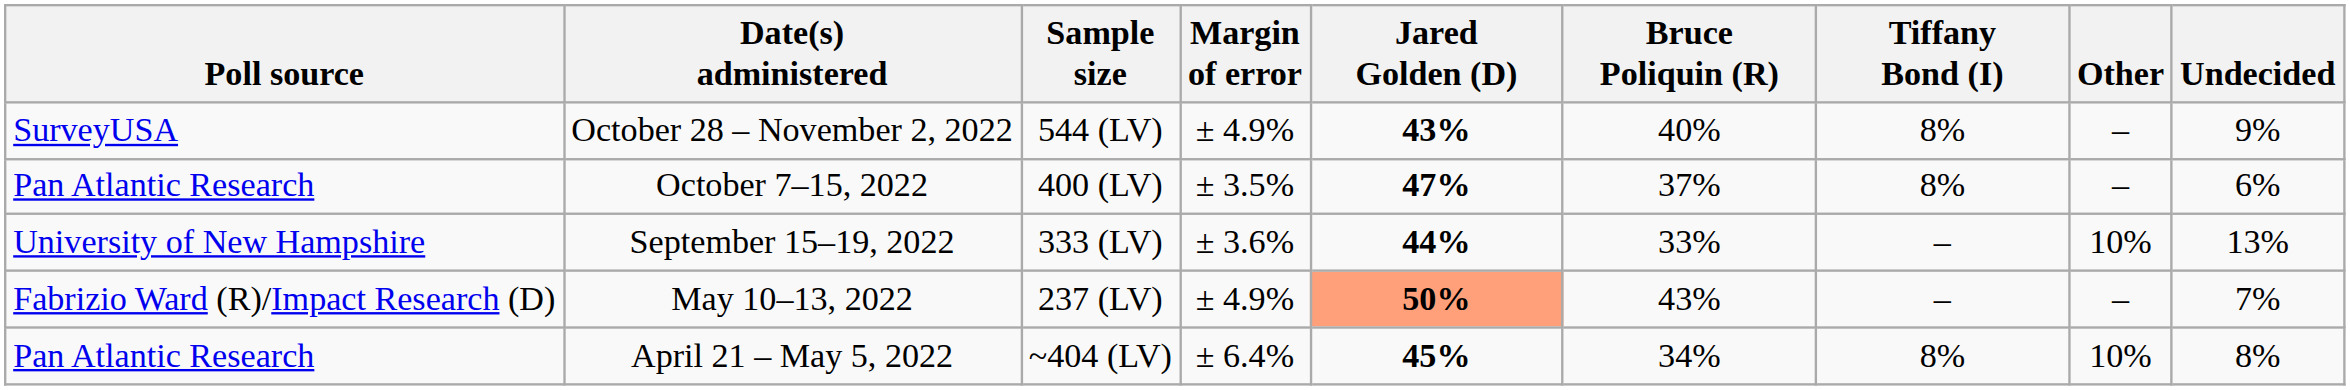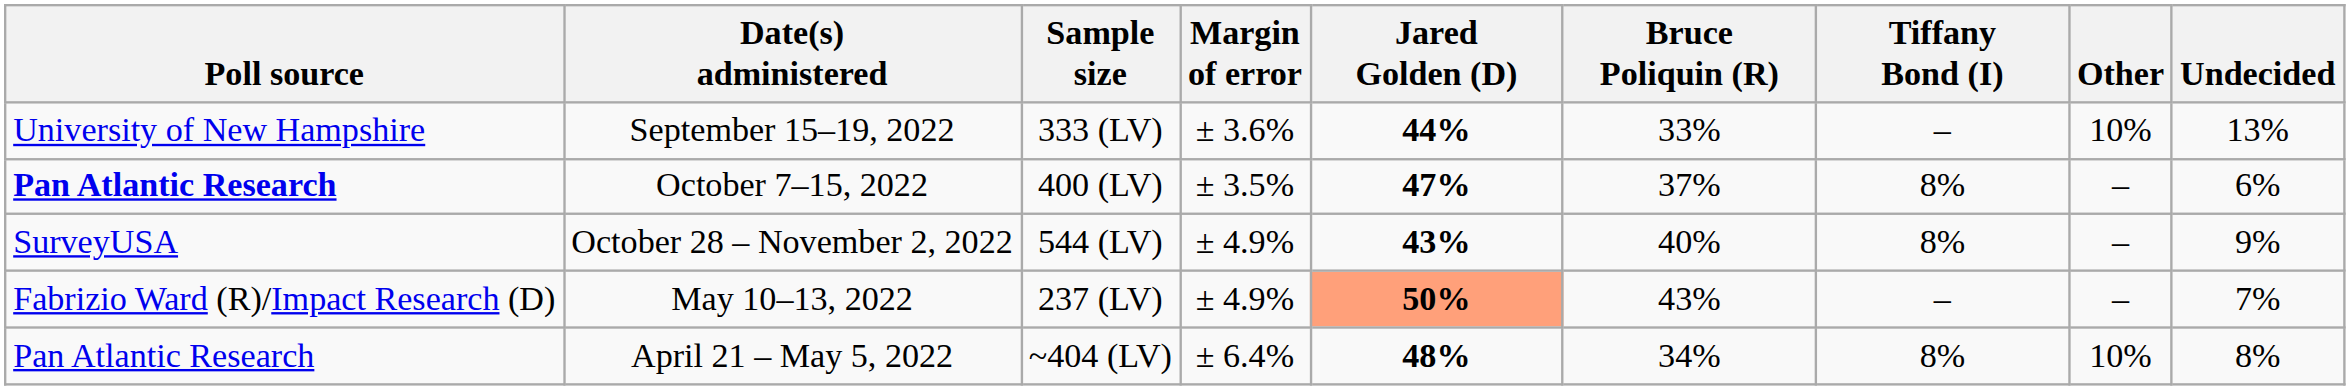 <table class="wikitable" style="font-size:90%;text-align:center;">
 <tr valign=bottom>
 <th>Poll source</th>
 <th>Date(s)<br>administered</th>
 <th>Sample<br>size</th>
 <th>Margin<br>of error</th>
 <th style="width:100px;">Jared<br>Golden (D)</th>
 <th style="width:100px;">Bruce<br>Poliquin (R)</th>
 <th style="width:100px;">Tiffany<br>Bond (I)</th>
 <th>Other</th>
 <th>Undecided</th>
 </tr>
 <tr>
-<td style="text-align:left;"><a href='#'>SurveyUSA</a></td>
-<td>October 28 – November 2, 2022</td>
-<td>544 (LV)</td>
-<td>± 4.9%</td>
-<td><strong>43%</strong></td>
-<td>40%</td>
-<td>8%</td>
+<td style="text-align:left;"><a href='#'>University of New Hampshire</a></td>
+<td>September 15–19, 2022</td>
+<td>333 (LV)</td>
+<td>± 3.6%</td>
+<td><strong>44%</strong></td>
+<td>33%</td>
 <td>–</td>
-<td>9%</td>
+<td>10%</td>
+<td>13%</td>
 </tr>
 <tr>
-<td style="text-align:left;"><a href='#'>Pan Atlantic Research</a></td>
+<td style="text-align:left;"><strong><a href='#'>Pan Atlantic Research</a></strong></td>
 <td>October 7–15, 2022</td>
 <td>400 (LV)</td>
 <td>± 3.5%</td>
 <td><strong>47%</strong></td>
 <td>37%</td>
 <td>8%</td>
 <td>–</td>
 <td>6%</td>
 </tr>
 <tr>
-<td style="text-align:left;"><a href='#'>University of New Hampshire</a></td>
-<td>September 15–19, 2022</td>
-<td>333 (LV)</td>
-<td>± 3.6%</td>
-<td><strong>44%</strong></td>
-<td>33%</td>
+<td style="text-align:left;"><a href='#'>SurveyUSA</a></td>
+<td>October 28 – November 2, 2022</td>
+<td>544 (LV)</td>
+<td>± 4.9%</td>
+<td><strong>43%</strong></td>
+<td>40%</td>
+<td>8%</td>
 <td>–</td>
-<td>10%</td>
-<td>13%</td>
+<td>9%</td>
 </tr>
 <tr>
 <td style="text-align:left;"><a href='#'>Fabrizio Ward</a> (R)/<a href='#'>Impact Research</a> (D)</td>
 <td>May 10–13, 2022</td>
 <td>237 (LV)</td>
 <td>± 4.9%</td>
 <td style="background: lightsalmon;"><strong>50%</strong></td>
 <td>43%</td>
 <td>–</td>
 <td>–</td>
 <td>7%</td>
 </tr>
 <tr>
 <td style="text-align:left;"><a href='#'>Pan Atlantic Research</a></td>
 <td>April 21 – May 5, 2022</td>
 <td>~404 (LV)</td>
 <td>± 6.4%</td>
-<td><strong>45%</strong></td>
+<td><strong>48%</strong></td>
 <td>34%</td>
 <td>8%</td>
 <td>10%</td>
 <td>8%</td>
 </tr>
 </table>
